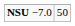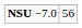 <table class="wikitable">
 <tr align="center">
 </tr>
 <tr align="center">
 <td><strong>NSU</strong> −7.0</td>
-<td>50</td>
+<td>56</td>
 </tr>
 </table>
